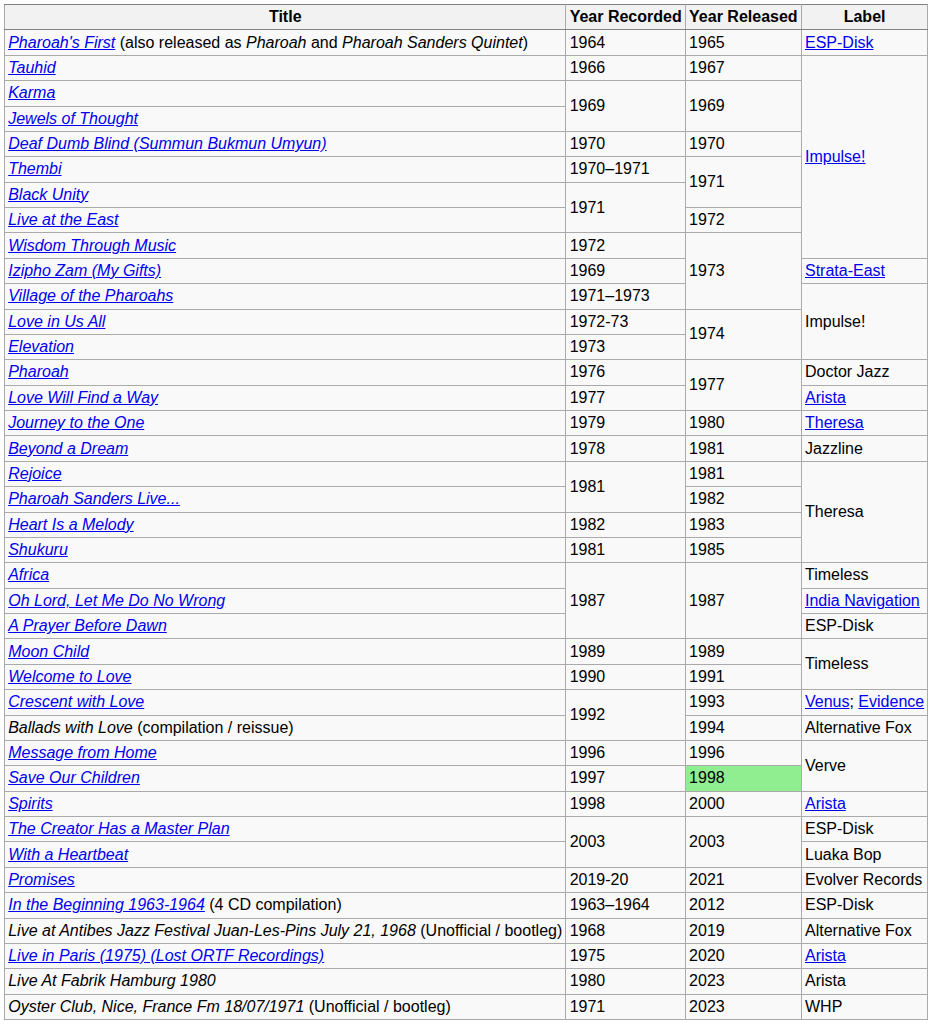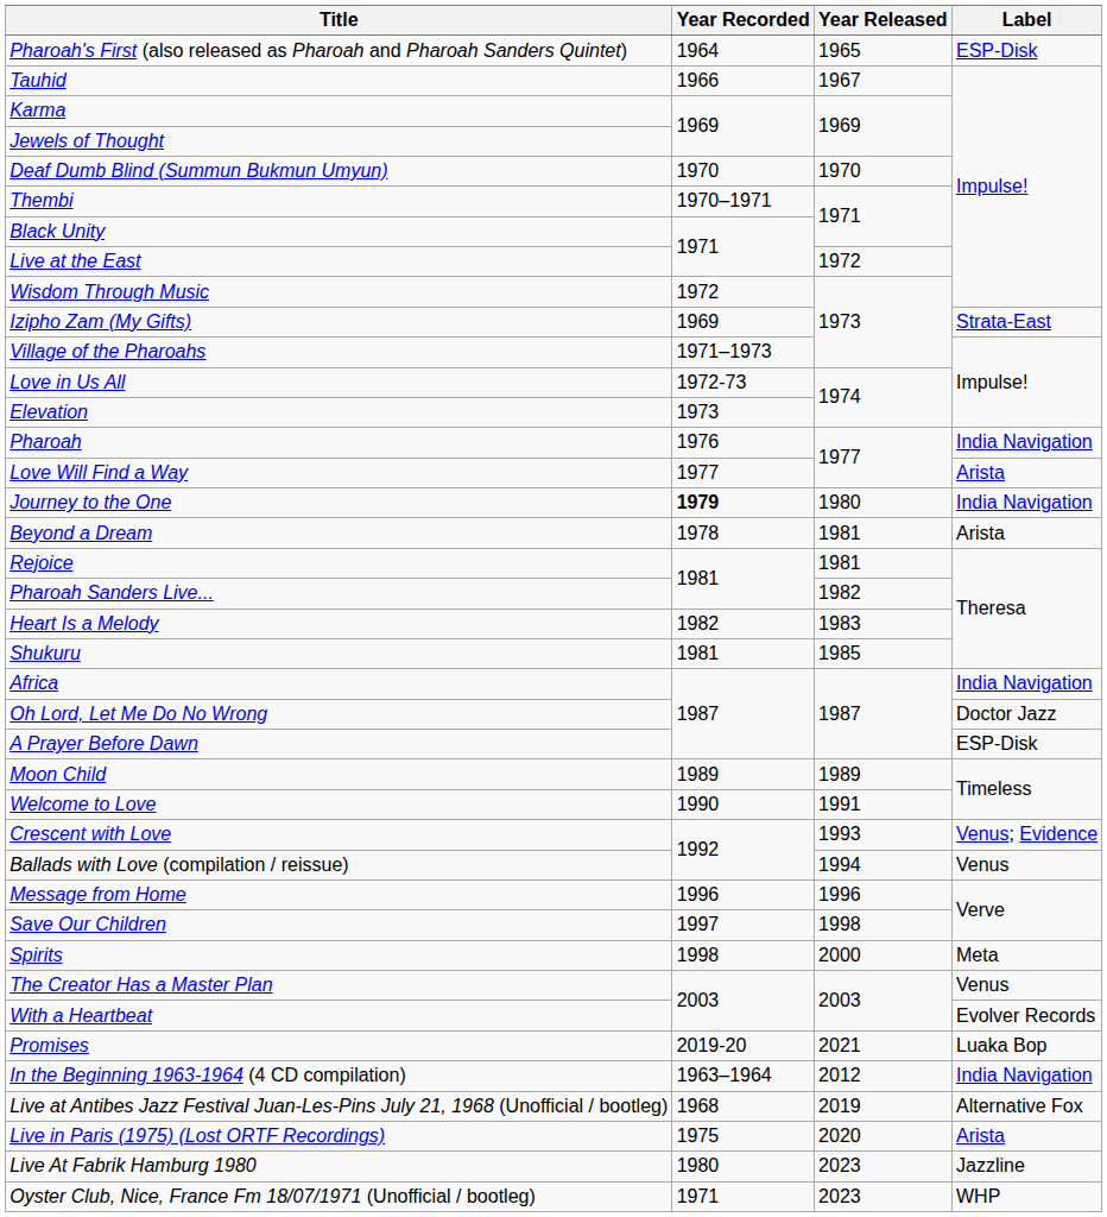 <table class="wikitable sortable">
 <tr style="background:#ffdead;">
 <th scope="col" align="left" style="border-bottom:1px solid grey; border-top:1px solid grey;">Title</th>
 <th scope="col" align="left" style="border-bottom:1px solid grey; border-top:1px solid grey;">Year Recorded</th>
 <th scope="col" align="left" style="border-bottom:1px solid grey; border-top:1px solid grey;">Year Released</th>
 <th scope="col" align="left" style="border-bottom:1px solid grey; border-top:1px solid grey;">Label</th>
 </tr>
 <tr>
 <td scope="row"><em><a href='#'>Pharoah's First</a></em> (also released as <em>Pharoah</em> and <em>Pharoah Sanders Quintet</em>)</td>
 <td>1964</td>
 <td>1965</td>
 <td><a href='#'>ESP-Disk</a></td>
 </tr>
 <tr>
 <td scope="row"><em><a href='#'>Tauhid</a></em></td>
 <td>1966</td>
 <td>1967</td>
 <td rowspan="8"><a href='#'>Impulse!</a></td>
 </tr>
 <tr>
 <td scope="row"><em><a href='#'>Karma</a></em></td>
 <td rowspan="2">1969</td>
 <td rowspan="2">1969</td>
 </tr>
 <tr>
 <td scope="row"><em><a href='#'>Jewels of Thought</a></em></td>
 </tr>
 <tr>
 <td scope="row"><em><a href='#'>Deaf Dumb Blind (Summun Bukmun Umyun)</a></em></td>
 <td>1970</td>
 <td>1970</td>
 </tr>
 <tr>
 <td scope="row"><em><a href='#'>Thembi</a></em></td>
 <td>1970–1971</td>
 <td rowspan="2">1971</td>
 </tr>
 <tr>
 <td scope="row"><em><a href='#'>Black Unity</a></em></td>
 <td rowspan="2">1971</td>
 </tr>
 <tr>
 <td scope="row"><em><a href='#'>Live at the East</a></em></td>
 <td>1972</td>
 </tr>
 <tr>
 <td scope="row"><em><a href='#'>Wisdom Through Music</a></em></td>
 <td>1972</td>
 <td rowspan="3">1973</td>
 </tr>
 <tr>
 <td scope="row"><em><a href='#'>Izipho Zam (My Gifts)</a></em></td>
 <td>1969</td>
 <td><a href='#'>Strata-East</a></td>
 </tr>
 <tr>
 <td scope="row"><em><a href='#'>Village of the Pharoahs</a></em></td>
 <td>1971–1973</td>
 <td rowspan="3">Impulse!</td>
 </tr>
 <tr>
 <td scope="row"><em><a href='#'>Love in Us All</a></em></td>
 <td>1972-73</td>
 <td rowspan="2">1974</td>
 </tr>
 <tr>
 <td scope="row"><em><a href='#'>Elevation</a></em></td>
 <td>1973</td>
 </tr>
 <tr>
 <td scope="row"><em><a href='#'>Pharoah</a></em></td>
 <td>1976</td>
 <td rowspan="2">1977</td>
-<td>Doctor Jazz</td>
+<td><a href='#'>India Navigation</a></td>
 </tr>
 <tr>
 <td scope="row"><em><a href='#'>Love Will Find a Way</a></em></td>
 <td>1977</td>
 <td><a href='#'>Arista</a></td>
 </tr>
 <tr>
 <td scope="row"><em><a href='#'>Journey to the One</a></em></td>
-<td>1979</td>
+<td><strong>1979</strong></td>
 <td>1980</td>
-<td><a href='#'>Theresa</a></td>
+<td><a href='#'>India Navigation</a></td>
 </tr>
 <tr>
 <td scope="row"><em><a href='#'>Beyond a Dream</a></em></td>
 <td>1978</td>
 <td>1981</td>
-<td>Jazzline</td>
+<td>Arista</td>
 </tr>
 <tr>
 <td scope="row"><em><a href='#'>Rejoice</a></em></td>
 <td rowspan="2">1981</td>
 <td>1981</td>
 <td rowspan="4">Theresa</td>
 </tr>
 <tr>
 <td scope="row"><em><a href='#'>Pharoah Sanders Live...</a></em></td>
 <td>1982</td>
 </tr>
 <tr>
 <td scope="row"><em><a href='#'>Heart Is a Melody</a></em></td>
 <td>1982</td>
 <td>1983</td>
 </tr>
 <tr>
 <td scope="row"><em><a href='#'>Shukuru</a></em></td>
 <td>1981</td>
 <td>1985</td>
 </tr>
 <tr>
 <td scope="row"><em><a href='#'>Africa</a></em></td>
 <td rowspan="3">1987</td>
 <td rowspan="3">1987</td>
-<td>Timeless</td>
+<td><a href='#'>India Navigation</a></td>
 </tr>
 <tr>
 <td scope="row"><em><a href='#'>Oh Lord, Let Me Do No Wrong</a></em></td>
-<td><a href='#'>India Navigation</a></td>
+<td>Doctor Jazz</td>
 </tr>
 <tr>
 <td scope="row"><em><a href='#'>A Prayer Before Dawn</a></em></td>
 <td>ESP-Disk</td>
 </tr>
 <tr>
 <td scope="row"><em><a href='#'>Moon Child</a></em></td>
 <td>1989</td>
 <td>1989</td>
 <td rowspan="2">Timeless</td>
 </tr>
 <tr>
 <td scope="row"><em><a href='#'>Welcome to Love</a></em></td>
 <td>1990</td>
 <td>1991</td>
 </tr>
 <tr>
 <td scope="row"><em><a href='#'>Crescent with Love</a></em></td>
 <td rowspan="2">1992</td>
 <td>1993</td>
 <td><a href='#'>Venus</a>; <a href='#'>Evidence</a></td>
 </tr>
 <tr>
 <td scope="row"><em>Ballads with Love</em> (compilation / reissue)</td>
 <td>1994</td>
-<td>Alternative Fox</td>
+<td>Venus</td>
 </tr>
 <tr>
 <td scope="row"><em><a href='#'>Message from Home</a></em></td>
 <td>1996</td>
 <td>1996</td>
 <td rowspan="2">Verve</td>
 </tr>
 <tr>
 <td scope="row"><em><a href='#'>Save Our Children</a></em></td>
 <td>1997</td>
-<td style="background: lightgreen;">1998</td>
+<td>1998</td>
 </tr>
 <tr>
 <td scope="row"><em><a href='#'>Spirits</a></em></td>
 <td>1998</td>
 <td>2000</td>
-<td><a href='#'>Arista</a></td>
+<td>Meta</td>
 </tr>
 <tr>
 <td scope="row"><em><a href='#'>The Creator Has a Master Plan</a></em></td>
 <td rowspan="2">2003</td>
 <td rowspan="2">2003</td>
-<td>ESP-Disk</td>
+<td Venus Records>Venus</td>
 </tr>
 <tr>
 <td scope="row"><em><a href='#'>With a Heartbeat</a></em></td>
-<td>Luaka Bop</td>
+<td>Evolver Records</td>
 </tr>
 <tr>
 <td scope="row"><em><a href='#'>Promises</a></em></td>
 <td>2019-20</td>
 <td>2021</td>
-<td>Evolver Records</td>
+<td>Luaka Bop</td>
 </tr>
 <tr>
 <td scope="row"><em><a href='#'>In the Beginning 1963-1964</a></em> (4 CD compilation)</td>
 <td>1963–1964</td>
 <td>2012</td>
-<td>ESP-Disk</td>
+<td><a href='#'>India Navigation</a></td>
 </tr>
 <tr>
 <td scope="row"><em>Live at Antibes Jazz Festival Juan-Les-Pins July 21, 1968</em> (Unofficial / bootleg)</td>
 <td>1968</td>
 <td>2019</td>
 <td>Alternative Fox</td>
 </tr>
 <tr>
 <td scope="row"><em><a href='#'>Live in Paris (1975) (Lost ORTF Recordings)</a></em></td>
 <td>1975</td>
 <td>2020</td>
 <td><a href='#'>Arista</a></td>
 </tr>
 <tr>
 <td scope="row"><em>Live At Fabrik Hamburg 1980</em></td>
 <td>1980</td>
 <td>2023</td>
-<td>Arista</td>
+<td>Jazzline</td>
 </tr>
 <tr>
 <td scope="row"><em>Oyster Club, Nice, France Fm 18/07/1971</em> (Unofficial / bootleg)</td>
 <td>1971</td>
 <td>2023</td>
 <td>WHP</td>
 </tr>
 </table>
